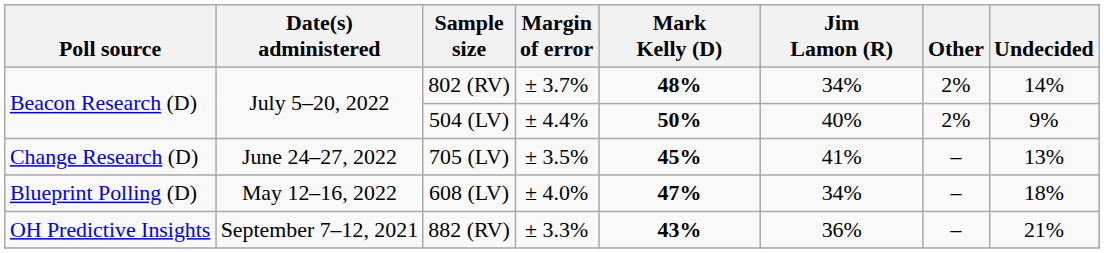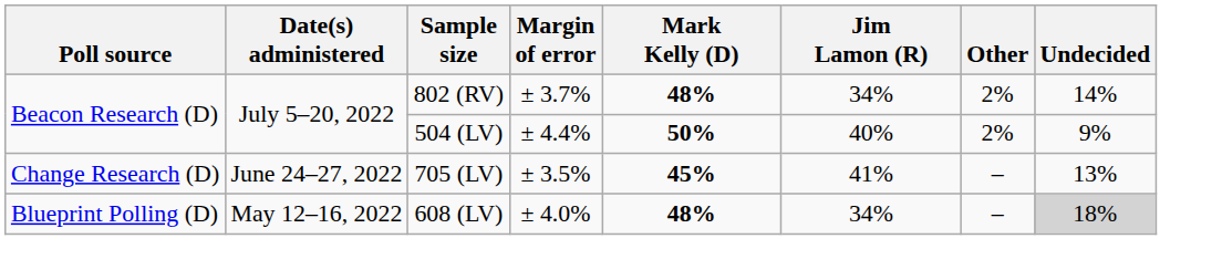 <table class="wikitable" style="font-size:90%;text-align:center;">
 <tr valign=bottom>
 <th>Poll source</th>
 <th>Date(s)<br>administered</th>
 <th>Sample<br>size</th>
 <th>Margin<br>of error</th>
 <th style="width:100px;">Mark<br>Kelly (D)</th>
 <th style="width:100px;">Jim<br>Lamon (R)</th>
 <th>Other</th>
 <th>Undecided</th>
 </tr>
 <tr>
 <td style="text-align:left;" rowspan="2"><a href='#'>Beacon Research</a> (D)</td>
 <td rowspan="2">July 5–20, 2022</td>
 <td>802 (RV)</td>
 <td>± 3.7%</td>
 <td><strong>48%</strong></td>
 <td>34%</td>
 <td>2%</td>
 <td>14%</td>
 </tr>
 <tr>
 <td>504 (LV)</td>
 <td>± 4.4%</td>
 <td><strong>50%</strong></td>
 <td>40%</td>
 <td>2%</td>
 <td>9%</td>
 </tr>
 <tr>
 <td style="text-align:left;"><a href='#'>Change Research</a> (D)</td>
 <td>June 24–27, 2022</td>
 <td>705 (LV)</td>
 <td>± 3.5%</td>
 <td><strong>45%</strong></td>
 <td>41%</td>
 <td>–</td>
 <td>13%</td>
 </tr>
 <tr>
 <td style="text-align:left;"><a href='#'>Blueprint Polling</a> (D)</td>
 <td>May 12–16, 2022</td>
 <td>608 (LV)</td>
 <td>± 4.0%</td>
-<td><strong>47%</strong></td>
+<td><strong>48%</strong></td>
 <td>34%</td>
 <td>–</td>
-<td>18%</td>
-</tr>
-<tr>
-<td style="text-align:left;"><a href='#'>OH Predictive Insights</a></td>
-<td>September 7–12, 2021</td>
-<td>882 (RV)</td>
-<td>± 3.3%</td>
-<td><strong>43%</strong></td>
-<td>36%</td>
-<td>–</td>
-<td>21%</td>
+<td style="background: lightgrey;">18%</td>
 </tr>
 </table>
